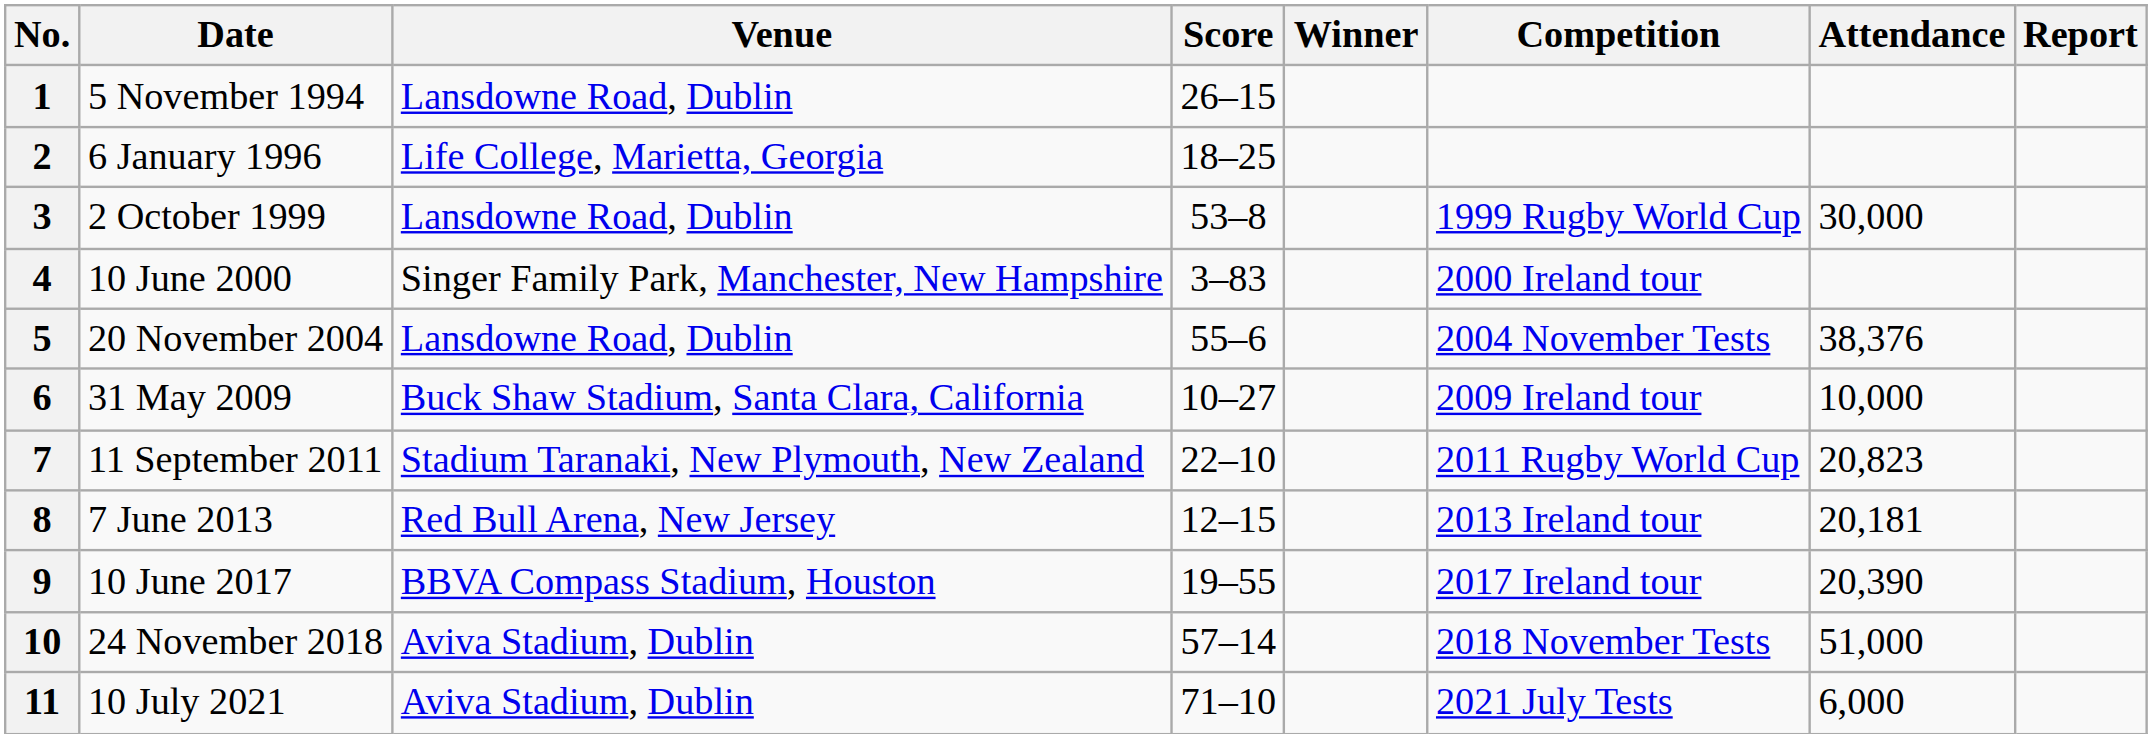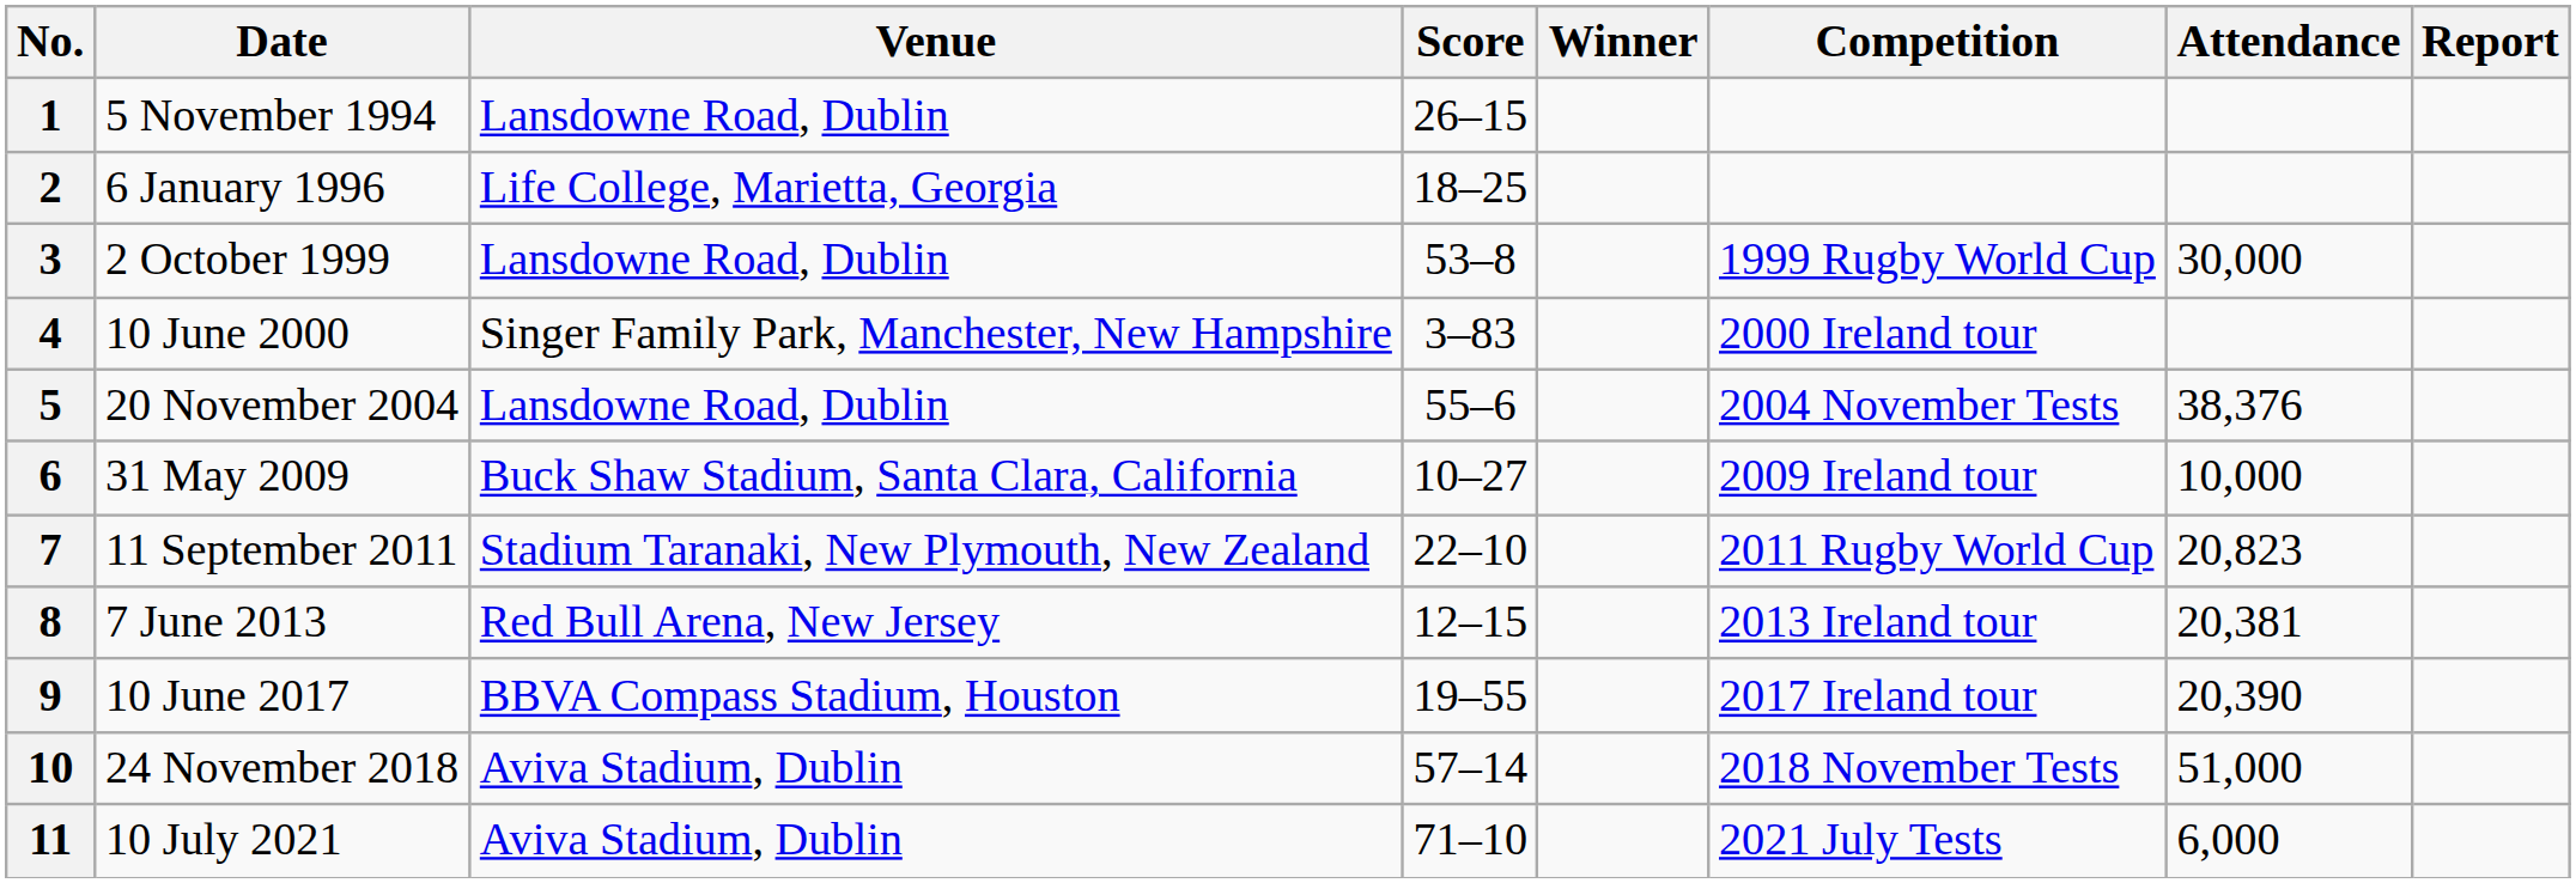 <table class="wikitable">
 <tr>
 <th>No.</th>
 <th>Date</th>
 <th>Venue</th>
 <th>Score</th>
 <th>Winner</th>
 <th>Competition</th>
 <th>Attendance</th>
 <th>Report</th>
 </tr>
 <tr>
 <th>1</th>
 <td>5 November 1994</td>
 <td><a href='#'>Lansdowne Road</a>, <a href='#'>Dublin</a></td>
 <td style="text-align:center">26–15</td>
 <td></td>
 <td></td>
 <td></td>
 <td></td>
 </tr>
 <tr>
 <th>2</th>
 <td>6 January 1996</td>
 <td><a href='#'>Life College</a>, <a href='#'>Marietta, Georgia</a></td>
 <td style="text-align:center">18–25</td>
 <td></td>
 <td></td>
 <td></td>
 <td></td>
 </tr>
 <tr>
 <th>3</th>
 <td>2 October 1999</td>
 <td><a href='#'>Lansdowne Road</a>, <a href='#'>Dublin</a></td>
 <td style="text-align:center">53–8</td>
 <td></td>
 <td><a href='#'>1999 Rugby World Cup</a></td>
 <td>30,000</td>
 <td></td>
 </tr>
 <tr>
 <th>4</th>
 <td>10 June 2000</td>
 <td>Singer Family Park, <a href='#'>Manchester, New Hampshire</a></td>
 <td style="text-align:center">3–83</td>
 <td></td>
 <td><a href='#'>2000 Ireland tour</a></td>
 <td></td>
 <td></td>
 </tr>
 <tr>
 <th>5</th>
 <td>20 November 2004</td>
 <td><a href='#'>Lansdowne Road</a>, <a href='#'>Dublin</a></td>
 <td style="text-align:center">55–6</td>
 <td></td>
 <td><a href='#'>2004 November Tests</a></td>
 <td>38,376</td>
 <td></td>
 </tr>
 <tr>
 <th>6</th>
 <td>31 May 2009</td>
 <td><a href='#'>Buck Shaw Stadium</a>, <a href='#'>Santa Clara, California</a></td>
 <td style="text-align:center">10–27</td>
 <td></td>
 <td><a href='#'>2009 Ireland tour</a></td>
 <td>10,000</td>
 <td></td>
 </tr>
 <tr>
 <th>7</th>
 <td>11 September 2011</td>
 <td><a href='#'>Stadium Taranaki</a>, <a href='#'>New Plymouth</a>, <a href='#'>New Zealand</a></td>
 <td style="text-align:center">22–10</td>
 <td></td>
 <td><a href='#'>2011 Rugby World Cup</a></td>
 <td>20,823</td>
 <td></td>
 </tr>
 <tr>
 <th>8</th>
 <td>7 June 2013</td>
 <td><a href='#'>Red Bull Arena</a>, <a href='#'>New Jersey</a></td>
 <td style="text-align:center">12–15</td>
 <td></td>
 <td><a href='#'>2013 Ireland tour</a></td>
-<td>20,181</td>
+<td>20,381</td>
 <td></td>
 </tr>
 <tr>
 <th>9</th>
 <td>10 June 2017</td>
 <td><a href='#'>BBVA Compass Stadium</a>, <a href='#'>Houston</a></td>
 <td style="text-align:center">19–55</td>
 <td></td>
 <td><a href='#'>2017 Ireland tour</a></td>
 <td>20,390</td>
 <td></td>
 </tr>
 <tr>
 <th>10</th>
 <td>24 November 2018</td>
 <td><a href='#'>Aviva Stadium</a>, <a href='#'>Dublin</a></td>
 <td style="text-align:center">57–14</td>
 <td></td>
 <td><a href='#'>2018 November Tests</a></td>
 <td>51,000</td>
 <td></td>
 </tr>
 <tr>
 <th>11</th>
 <td>10 July 2021</td>
 <td><a href='#'>Aviva Stadium</a>, <a href='#'>Dublin</a></td>
 <td style="text-align:center">71–10</td>
 <td></td>
 <td><a href='#'>2021 July Tests</a></td>
 <td>6,000</td>
 <td></td>
 </tr>
 </table>
